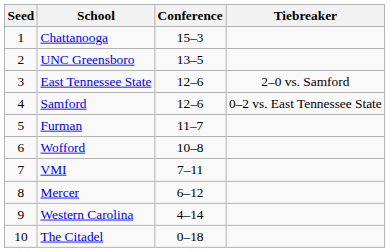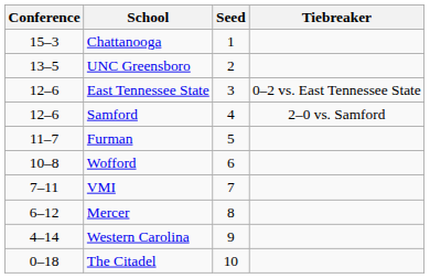 <table class="wikitable" style="white-space:nowrap; font-size:95%;text-align:center">
 <tr>
+<th>Conference</th>
+<th>School</th>
 <th>Seed</th>
-<th>School</th>
-<th>Conference</th>
 <th>Tiebreaker</th>
 </tr>
 <tr>
+<td>15–3</td>
+<td align="left"><a href='#'>Chattanooga</a></td>
 <td>1</td>
-<td align="left"><a href='#'>Chattanooga</a></td>
-<td>15–3</td>
 <td></td>
 </tr>
 <tr>
+<td>13–5</td>
+<td align="left"><a href='#'>UNC Greensboro</a></td>
 <td>2</td>
-<td align="left"><a href='#'>UNC Greensboro</a></td>
-<td>13–5</td>
 <td></td>
 </tr>
 <tr>
+<td>12–6</td>
+<td align="left"><a href='#'>East Tennessee State</a></td>
 <td>3</td>
-<td align="left"><a href='#'>East Tennessee State</a></td>
+<td>0–2 vs. East Tennessee State</td>
+</tr>
+<tr>
 <td>12–6</td>
+<td align="left"><a href='#'>Samford</a></td>
+<td>4</td>
 <td>2–0 vs. Samford</td>
 </tr>
 <tr>
-<td>4</td>
-<td align="left"><a href='#'>Samford</a></td>
-<td>12–6</td>
-<td>0–2 vs. East Tennessee State</td>
-</tr>
-<tr>
+<td>11–7</td>
+<td align="left"><a href='#'>Furman</a></td>
 <td>5</td>
-<td align="left"><a href='#'>Furman</a></td>
-<td>11–7</td>
 <td></td>
 </tr>
 <tr>
+<td>10–8</td>
+<td align="left"><a href='#'>Wofford</a></td>
 <td>6</td>
-<td align="left"><a href='#'>Wofford</a></td>
-<td>10–8</td>
 <td></td>
 </tr>
 <tr>
+<td>7–11</td>
+<td align="left"><a href='#'>VMI</a></td>
 <td>7</td>
-<td align="left"><a href='#'>VMI</a></td>
-<td>7–11</td>
 <td></td>
 </tr>
 <tr>
+<td>6–12</td>
+<td align="left"><a href='#'>Mercer</a></td>
 <td>8</td>
-<td align="left"><a href='#'>Mercer</a></td>
-<td>6–12</td>
 <td></td>
 </tr>
 <tr>
+<td>4–14</td>
+<td align="left"><a href='#'>Western Carolina</a></td>
 <td>9</td>
-<td align="left"><a href='#'>Western Carolina</a></td>
-<td>4–14</td>
 <td></td>
 </tr>
 <tr>
+<td>0–18</td>
+<td align="left"><a href='#'>The Citadel</a></td>
 <td>10</td>
-<td align="left"><a href='#'>The Citadel</a></td>
-<td>0–18</td>
 <td></td>
 </tr>
 </table>
